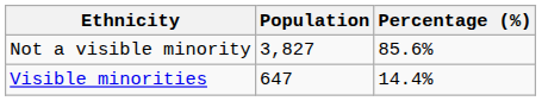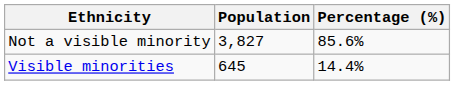 <table class="wikitable">
 <tr>
 <th>Ethnicity</th>
 <th>Population</th>
 <th>Percentage (%)</th>
 </tr>
 <tr>
 <td>Not a visible minority</td>
 <td>3,827</td>
 <td>85.6%</td>
 </tr>
 <tr>
 <td><a href='#'>Visible minorities</a></td>
-<td>647</td>
+<td>645</td>
 <td>14.4%</td>
 </tr>
 </table>
